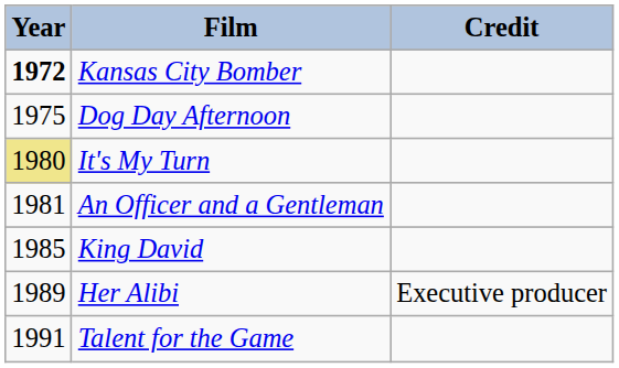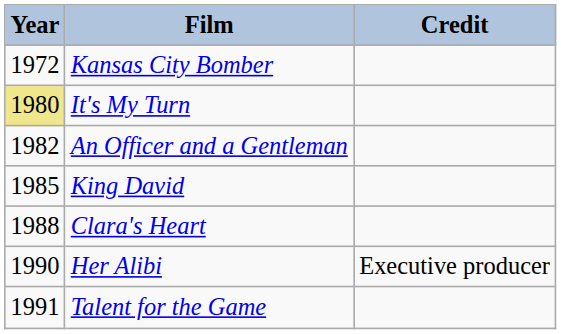 <table class="wikitable" style="font-size:95%;">
 <tr>
 <th style="background:#B0C4DE;">Year</th>
 <th style="background:#B0C4DE;">Film</th>
 <th style="background:#B0C4DE;">Credit</th>
 </tr>
 <tr>
-<td><strong>1972</strong></td>
+<td>1972</td>
 <td><em><a href='#'>Kansas City Bomber</a></em></td>
-<td></td>
-</tr>
-<tr>
-<td>1975</td>
-<td><em><a href='#'>Dog Day Afternoon</a></em></td>
 <td></td>
 </tr>
 <tr>
 <td style="background: khaki;">1980</td>
 <td><em><a href='#'>It's My Turn</a></em></td>
 <td></td>
 </tr>
 <tr>
-<td>1981</td>
+<td>1982</td>
 <td><em><a href='#'>An Officer and a Gentleman</a></em></td>
 <td></td>
 </tr>
 <tr>
 <td>1985</td>
 <td><em><a href='#'>King David</a></em></td>
 <td></td>
 </tr>
 <tr>
-<td>1989</td>
+<td>1988</td>
+<td><em><a href='#'>Clara's Heart</a></em></td>
+<td></td>
+</tr>
+<tr>
+<td>1990</td>
 <td><em><a href='#'>Her Alibi</a></em></td>
 <td>Executive producer</td>
 </tr>
 <tr>
 <td>1991</td>
 <td><em><a href='#'>Talent for the Game</a></em></td>
 <td></td>
 </tr>
 </table>
